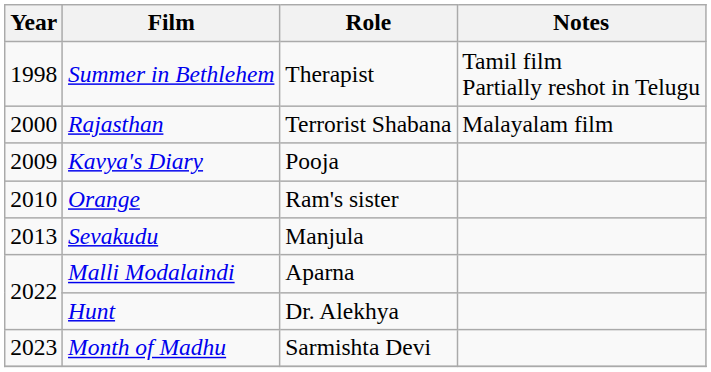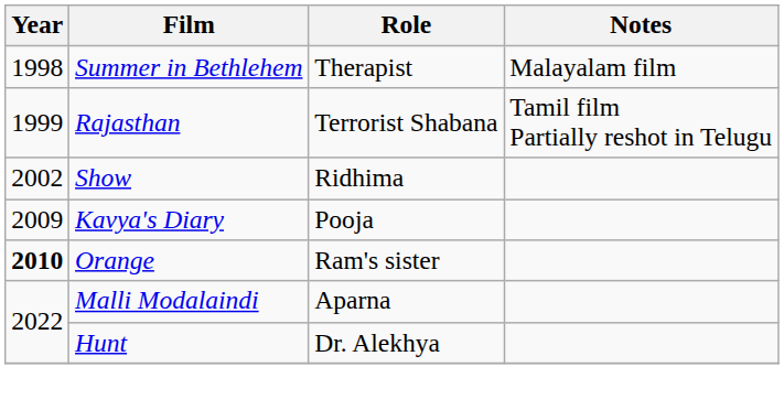 <table class="wikitable">
 <tr>
 <th>Year</th>
 <th>Film</th>
 <th>Role</th>
 <th>Notes</th>
 </tr>
 <tr>
 <td>1998</td>
 <td><em><a href='#'>Summer in Bethlehem</a></em></td>
 <td>Therapist</td>
+<td>Malayalam film</td>
+</tr>
+<tr>
+<td>1999</td>
+<td><em><a href='#'>Rajasthan</a></em></td>
+<td>Terrorist Shabana</td>
 <td>Tamil film<br>Partially reshot in Telugu</td>
 </tr>
 <tr>
-<td>2000</td>
-<td><em><a href='#'>Rajasthan</a></em></td>
-<td>Terrorist Shabana</td>
-<td>Malayalam film</td>
+<td>2002</td>
+<td><em><a href='#'>Show</a></em></td>
+<td>Ridhima</td>
+<td></td>
 </tr>
 <tr>
 <td>2009</td>
 <td><em><a href='#'>Kavya's Diary</a></em></td>
 <td>Pooja</td>
 <td></td>
 </tr>
 <tr>
-<td>2010</td>
+<td><strong>2010</strong></td>
 <td><em><a href='#'>Orange</a></em></td>
 <td>Ram's sister</td>
-<td></td>
-</tr>
-<tr>
-<td>2013</td>
-<td><em><a href='#'>Sevakudu</a></em></td>
-<td>Manjula</td>
 <td></td>
 </tr>
 <tr>
 <td rowspan="2">2022</td>
 <td><em><a href='#'>Malli Modalaindi</a></em></td>
 <td>Aparna</td>
 <td></td>
 </tr>
 <tr>
 <td><em><a href='#'>Hunt</a></em></td>
 <td>Dr. Alekhya</td>
 <td></td>
 </tr>
 <tr>
-<td>2023</td>
-<td><em><a href='#'>Month of Madhu</a></em></td>
-<td>Sarmishta Devi</td>
-<td></td>
-</tr>
-<tr>
 </tr>
 </table>
